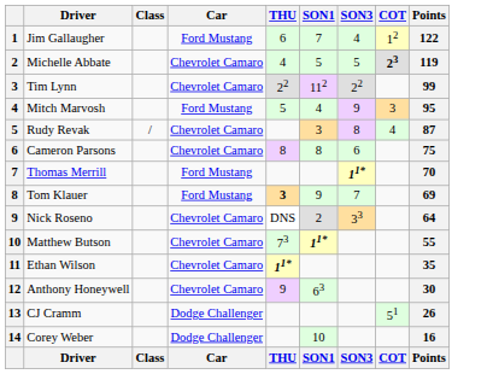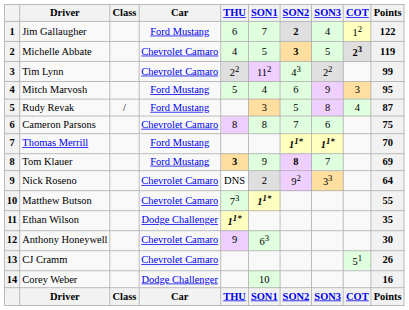 <table class="wikitable" style="font-size:85%; text-align:center">
 <tr>
 <th valign="middle"></th>
 <th valign="middle">Driver</th>
 <th>Class</th>
 <th>Car</th>
 <th><a href='#'>THU</a></th>
 <th><a href='#'>SON1</a></th>
+<th><a href='#'>SON2</a></th>
 <th><a href='#'>SON3</a></th>
 <th><a href='#'>COT</a></th>
 <th valign="middle">Points</th>
 </tr>
 <tr>
 <th>1</th>
 <td align="left"> Jim Gallaugher</td>
 <td></td>
 <td><a href='#'>Ford Mustang</a></td>
 <td style="background:#dfffdf;">6</td>
 <td style="background:#dfffdf;">7</td>
+<td style="background:#dfdfdf;"><strong>2</strong></td>
 <td style="background:#dfffdf;">4</td>
 <td style="background:#ffffbf;">1<sup>2</sup></td>
 <th>122</th>
 </tr>
 <tr>
 <th>2</th>
 <td align="left"> Michelle Abbate</td>
 <td></td>
 <td><a href='#'>Chevrolet Camaro</a></td>
 <td style="background:#dfffdf;">4</td>
 <td style="background:#dfffdf;">5</td>
+<td style="background:#ffdf9f;"><strong>3</strong></td>
 <td style="background:#dfffdf;">5</td>
 <td style="background:#dfdfdf;"><strong>2<sup>3</sup></strong></td>
 <th>119</th>
 </tr>
 <tr>
 <th>3</th>
 <td align="left"> Tim Lynn</td>
 <td></td>
 <td><a href='#'>Chevrolet Camaro</a></td>
 <td style="background:#dfdfdf;">2<sup>2</sup></td>
 <td style="background:#efcfff;">11<sup>2</sup></td>
+<td style="background:#dfffdf;">4<sup>3</sup></td>
 <td style="background:#dfdfdf;">2<sup>2</sup></td>
 <td></td>
 <th>99</th>
 </tr>
 <tr>
 <th>4</th>
 <td align="left"> Mitch Marvosh</td>
 <td></td>
 <td><a href='#'>Ford Mustang</a></td>
 <td style="background:#dfffdf;">5</td>
 <td style="background:#dfffdf;">4</td>
+<td style="background:#dfffdf;">6</td>
 <td style="background:#efcfff;">9</td>
 <td style="background:#ffdf9f;">3</td>
 <th>95</th>
 </tr>
 <tr>
 <th>5</th>
 <td align="left"> Rudy Revak</td>
 <td>/</td>
-<td><a href='#'>Chevrolet Camaro</a></td>
+<td><a href='#'>Ford Mustang</a></td>
 <td></td>
 <td style="background:#ffdf9f;">3</td>
+<td style="background:#dfffdf;">5</td>
 <td style="background:#efcfff;">8</td>
 <td style="background:#dfffdf;">4</td>
 <th>87</th>
 </tr>
 <tr>
 <th>6</th>
 <td align="left"> Cameron Parsons</td>
 <td></td>
 <td><a href='#'>Chevrolet Camaro</a></td>
 <td style="background:#efcfff;">8</td>
 <td style="background:#dfffdf;">8</td>
+<td style="background:#dfffdf;">7</td>
 <td style="background:#dfffdf;">6</td>
 <td></td>
 <th>75</th>
 </tr>
 <tr>
 <th>7</th>
 <td align="left"> <a href='#'>Thomas Merrill</a></td>
 <td></td>
 <td><a href='#'>Ford Mustang</a></td>
 <td></td>
 <td></td>
 <td style="background:#ffffbf;"><strong><em>1<sup>1*</sup></em></strong></td>
+<td style="background:#ffffbf;"><strong><em>1<sup>1*</sup></em></strong></td>
 <td></td>
 <th>70</th>
 </tr>
 <tr>
 <th>8</th>
 <td align="left"> Tom Klauer</td>
 <td></td>
 <td><a href='#'>Ford Mustang</a></td>
 <td style="background:#ffdf9f;"><strong>3</strong></td>
 <td style="background:#dfffdf;">9</td>
+<td style="background:#efcfff;"><strong>8</strong></td>
 <td style="background:#dfffdf;">7</td>
 <td></td>
 <th>69</th>
 </tr>
 <tr>
 <th>9</th>
 <td align="left"> Nick Roseno</td>
 <td></td>
 <td><a href='#'>Chevrolet Camaro</a></td>
 <td style="background:#FFFFFF;">DNS</td>
 <td style="background:#dfdfdf;">2</td>
+<td style="background:#efcfff;">9<sup>2</sup></td>
 <td style="background:#ffdf9f;">3<sup>3</sup></td>
 <td></td>
 <th>64</th>
 </tr>
 <tr>
 <th>10</th>
 <td align="left"> Matthew Butson</td>
 <td></td>
 <td><a href='#'>Chevrolet Camaro</a></td>
 <td style="background:#dfffdf;">7<sup>3</sup></td>
 <td style="background:#ffffbf;"><strong><em>1<sup>1*</sup></em></strong></td>
 <td></td>
 <td></td>
+<td></td>
 <th>55</th>
 </tr>
 <tr>
 <th>11</th>
 <td align="left"> Ethan Wilson</td>
 <td></td>
-<td><a href='#'>Chevrolet Camaro</a></td>
+<td><a href='#'>Dodge Challenger</a></td>
 <td style="background:#ffffbf;"><strong><em>1<sup>1*</sup></em></strong></td>
+<td></td>
 <td></td>
 <td></td>
 <td></td>
 <th>35</th>
 </tr>
 <tr>
 <th>12</th>
 <td align="left"> Anthony Honeywell</td>
 <td></td>
 <td><a href='#'>Chevrolet Camaro</a></td>
 <td style="background:#efcfff;">9</td>
 <td style="background:#dfffdf;">6<sup>3</sup></td>
 <td></td>
 <td></td>
+<td></td>
 <th>30</th>
 </tr>
 <tr>
 <th>13</th>
 <td align="left"> CJ Cramm</td>
 <td></td>
-<td><a href='#'>Dodge Challenger</a></td>
+<td><a href='#'>Chevrolet Camaro</a></td>
+<td></td>
 <td></td>
 <td></td>
 <td></td>
 <td style="background:#dfffdf;">5<sup>1</sup></td>
 <th>26</th>
 </tr>
 <tr>
 <th>14</th>
 <td align="left"> Corey Weber</td>
 <td></td>
 <td><a href='#'>Dodge Challenger</a></td>
 <td></td>
 <td style="background:#dfffdf;">10</td>
 <td></td>
 <td></td>
+<td></td>
 <th>16</th>
 </tr>
 <tr>
 <th valign="middle"></th>
 <th valign="middle">Driver</th>
 <th>Class</th>
 <th>Car</th>
 <th><a href='#'>THU</a></th>
 <th><a href='#'>SON1</a></th>
+<th><a href='#'>SON2</a></th>
 <th><a href='#'>SON3</a></th>
 <th><a href='#'>COT</a></th>
 <th valign="middle">Points</th>
 </tr>
 </table>
